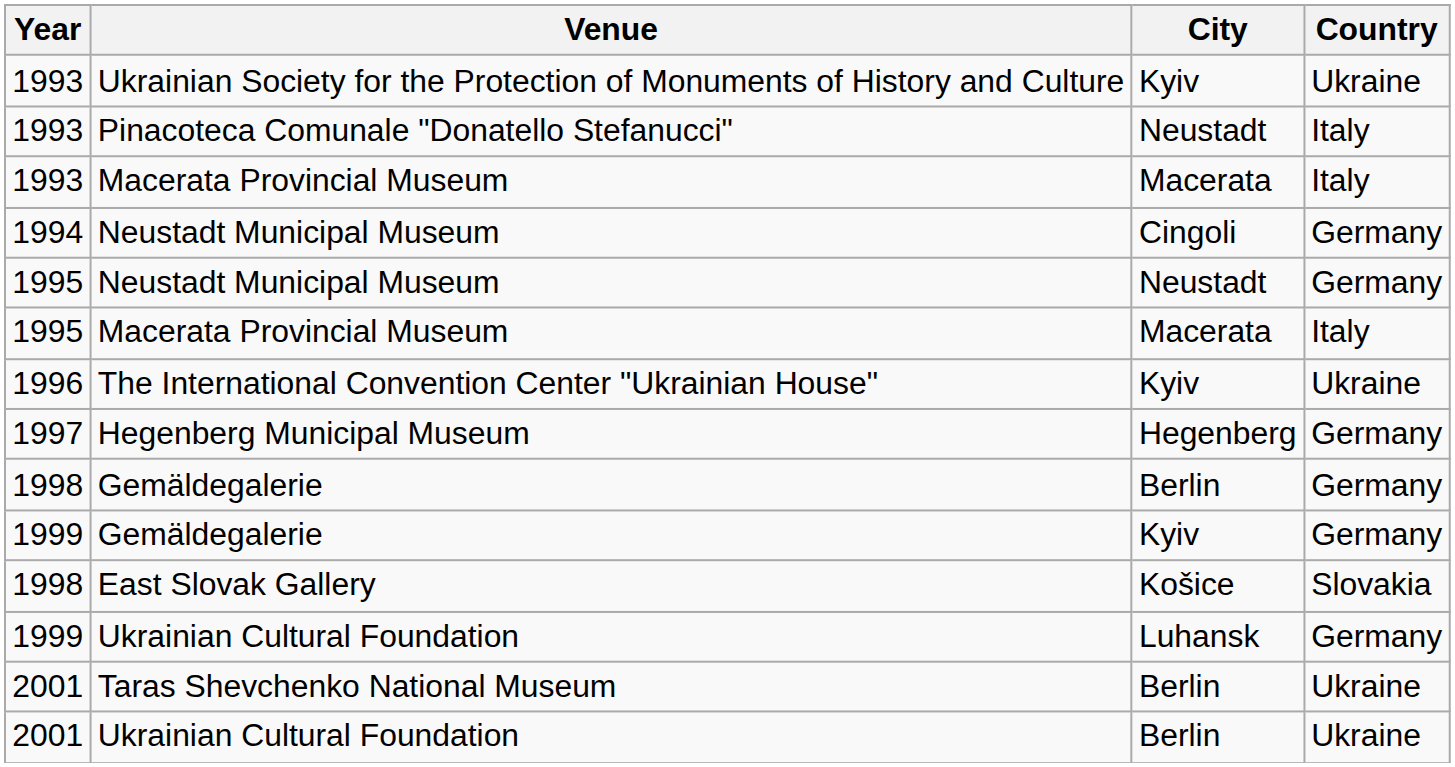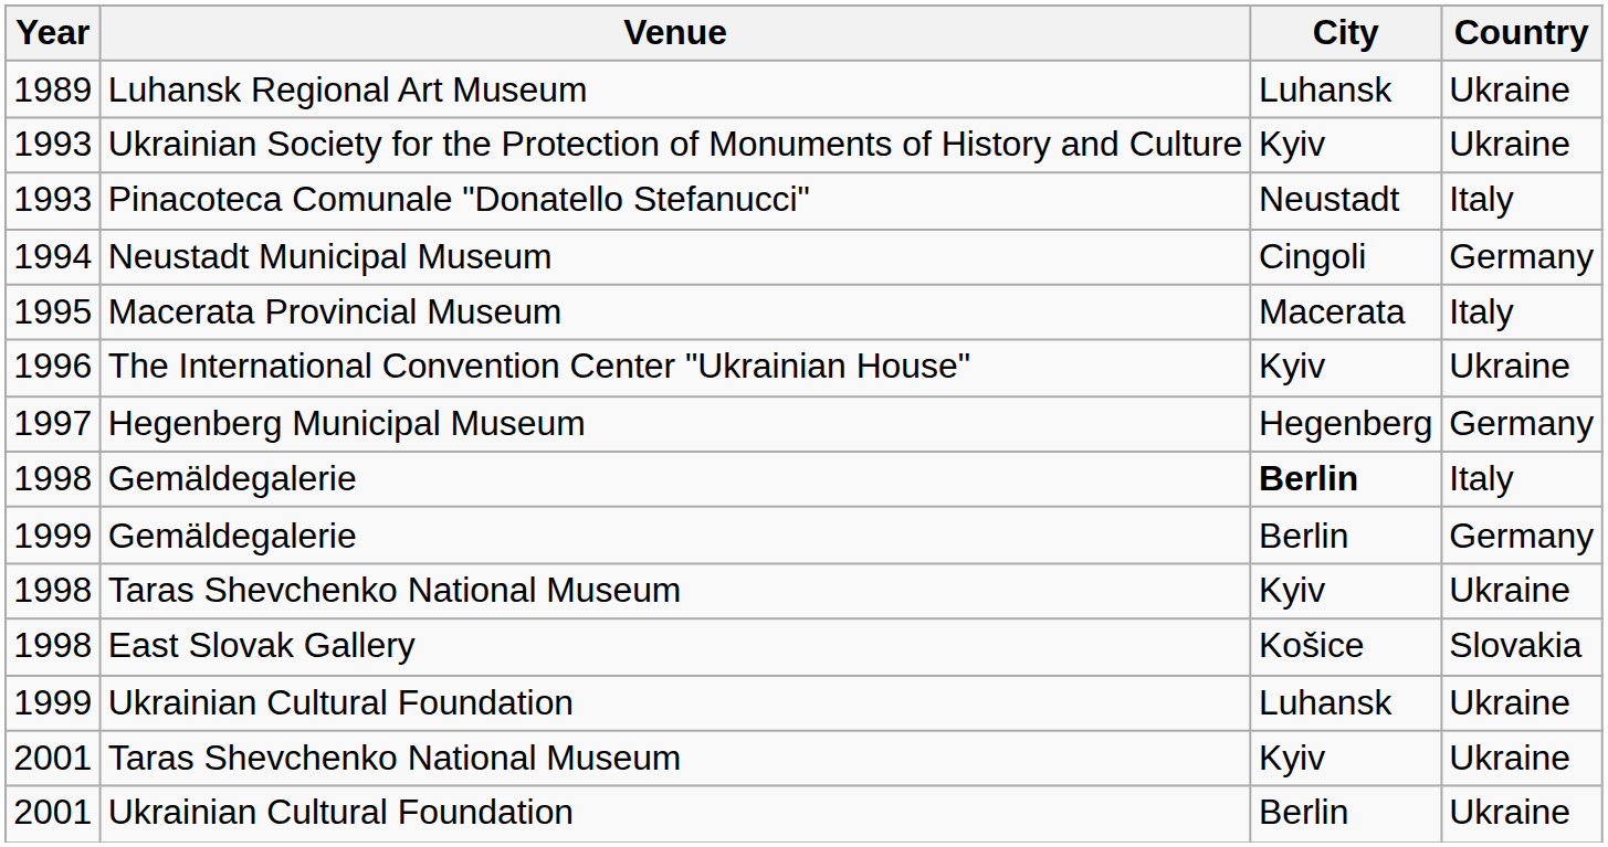 <table class="wikitable sortable">
 <tr>
 <th>Year</th>
 <th>Venue</th>
 <th>City</th>
 <th>Country</th>
+</tr>
+<tr>
+<td>1989</td>
+<td>Luhansk Regional Art Museum</td>
+<td>Luhansk</td>
+<td>Ukraine</td>
 </tr>
 <tr>
 <td>1993</td>
 <td>Ukrainian Society for the Protection of Monuments of History and Culture</td>
 <td>Kyiv</td>
 <td>Ukraine</td>
 </tr>
 <tr>
 <td>1993</td>
 <td>Pinacoteca Comunale "Donatello Stefanucci"</td>
 <td>Neustadt</td>
 <td>Italy</td>
 </tr>
 <tr>
-<td>1993</td>
-<td>Macerata Provincial Museum</td>
-<td>Macerata</td>
-<td>Italy</td>
-</tr>
-<tr>
 <td>1994</td>
 <td>Neustadt Municipal Museum</td>
 <td>Cingoli</td>
-<td>Germany</td>
-</tr>
-<tr>
-<td>1995</td>
-<td>Neustadt Municipal Museum</td>
-<td>Neustadt</td>
 <td>Germany</td>
 </tr>
 <tr>
 <td>1995</td>
 <td>Macerata Provincial Museum</td>
 <td>Macerata</td>
 <td>Italy</td>
 </tr>
 <tr>
 <td>1996</td>
 <td>The International Convention Center "Ukrainian House"</td>
 <td>Kyiv</td>
 <td>Ukraine</td>
 </tr>
 <tr>
 <td>1997</td>
 <td>Hegenberg Municipal Museum</td>
 <td>Hegenberg</td>
 <td>Germany</td>
 </tr>
 <tr>
 <td>1998</td>
 <td>Gemäldegalerie</td>
+<td><strong>Berlin</strong></td>
+<td>Italy</td>
+</tr>
+<tr>
+<td>1999</td>
+<td>Gemäldegalerie</td>
 <td>Berlin</td>
 <td>Germany</td>
 </tr>
 <tr>
-<td>1999</td>
-<td>Gemäldegalerie</td>
+<td>1998</td>
+<td>Taras Shevchenko National Museum</td>
 <td>Kyiv</td>
-<td>Germany</td>
+<td>Ukraine</td>
 </tr>
 <tr>
 <td>1998</td>
 <td>East Slovak Gallery</td>
 <td>Košice</td>
 <td>Slovakia</td>
 </tr>
 <tr>
 <td>1999</td>
 <td>Ukrainian Cultural Foundation</td>
 <td>Luhansk</td>
-<td>Germany</td>
+<td>Ukraine</td>
 </tr>
 <tr>
 <td>2001</td>
 <td>Taras Shevchenko National Museum</td>
-<td>Berlin</td>
+<td>Kyiv</td>
 <td>Ukraine</td>
 </tr>
 <tr>
 <td>2001</td>
 <td>Ukrainian Cultural Foundation</td>
 <td>Berlin</td>
 <td>Ukraine</td>
 </tr>
 </table>
